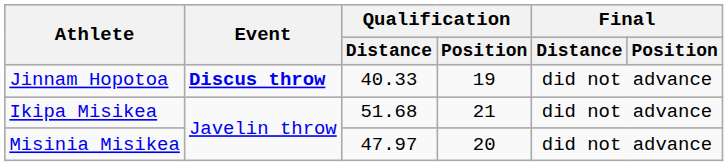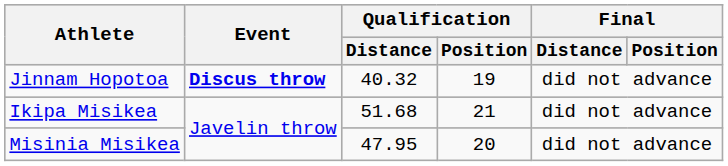 <table class=wikitable style="font-size:90%">
 <tr>
 <th rowspan="2">Athlete</th>
 <th rowspan="2">Event</th>
 <th colspan="2">Qualification</th>
 <th colspan="2">Final</th>
 </tr>
 <tr style="font-size:95%">
 <th>Distance</th>
 <th>Position</th>
 <th>Distance</th>
 <th>Position</th>
 </tr>
 <tr align=center>
 <td align=left><a href='#'>Jinnam Hopotoa</a></td>
 <td align=left><strong><a href='#'>Discus throw</a></strong></td>
-<td>40.33</td>
+<td>40.32</td>
 <td>19</td>
 <td colspan=2>did not advance</td>
 </tr>
 <tr align=center>
 <td align=left><a href='#'>Ikipa Misikea</a></td>
 <td align=left rowspan=2><a href='#'>Javelin throw</a></td>
 <td>51.68</td>
 <td>21</td>
 <td colspan=2>did not advance</td>
 </tr>
 <tr align=center>
 <td align=left><a href='#'>Misinia Misikea</a></td>
-<td>47.97</td>
+<td>47.95</td>
 <td>20</td>
 <td colspan=2>did not advance</td>
 </tr>
 </table>
